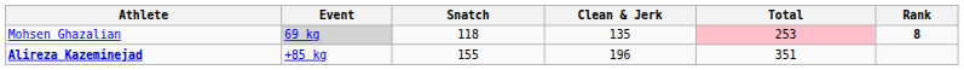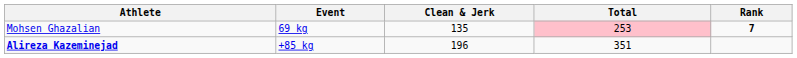 <table class="wikitable" width="60%" style="text-align:center; font-size:90%">
 <tr>
 <th width="20%">Athlete</th>
 <th width="8%">Event</th>
-<th width="11%">Snatch</th>
 <th width="11%">Clean & Jerk</th>
 <th width="13%">Total</th>
 <th width="6%">Rank</th>
 </tr>
 <tr>
 <td align="left"><a href='#'>Mohsen Ghazalian</a></td>
-<td align="left" style="background: lightgrey;"><a href='#'>69 kg</a></td>
-<td>118</td>
+<td align="left"><a href='#'>69 kg</a></td>
 <td>135</td>
 <td style="background: pink;">253</td>
-<td><strong>8</strong></td>
+<td><strong>7</strong></td>
 </tr>
 <tr>
 <td align="left"><strong><a href='#'>Alireza Kazeminejad</a></strong></td>
 <td align="left"><a href='#'>+85 kg</a></td>
-<td>155</td>
 <td>196</td>
 <td>351</td>
 <td></td>
 </tr>
 </table>
